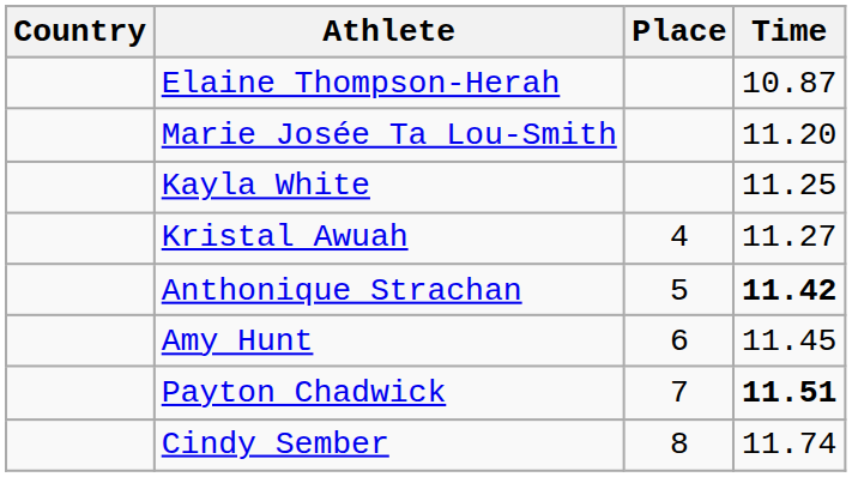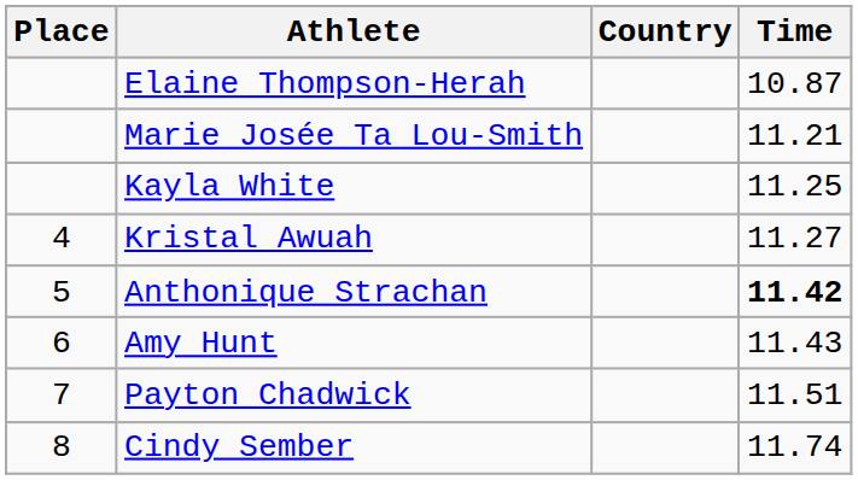 <table class="wikitable mw-datatable sortable">
 <tr>
+<th>Place</th>
+<th>Athlete</th>
 <th>Country</th>
-<th>Athlete</th>
-<th>Place</th>
 <th>Time</th>
 </tr>
 <tr>
+<td align=center></td>
+<td><a href='#'>Elaine Thompson-Herah</a></td>
 <td></td>
-<td><a href='#'>Elaine Thompson-Herah</a></td>
-<td align=center></td>
 <td>10.87</td>
 </tr>
 <tr>
+<td align=center></td>
+<td><a href='#'>Marie Josée Ta Lou-Smith</a></td>
 <td></td>
-<td><a href='#'>Marie Josée Ta Lou-Smith</a></td>
-<td align=center></td>
-<td>11.20</td>
+<td>11.21</td>
 </tr>
 <tr>
+<td align=center></td>
+<td><a href='#'>Kayla White</a></td>
 <td></td>
-<td><a href='#'>Kayla White</a></td>
-<td align=center></td>
 <td>11.25</td>
 </tr>
 <tr>
+<td align=center>4</td>
+<td><a href='#'>Kristal Awuah</a></td>
 <td></td>
-<td><a href='#'>Kristal Awuah</a></td>
-<td align=center>4</td>
 <td>11.27</td>
 </tr>
 <tr>
+<td align=center>5</td>
+<td><a href='#'>Anthonique Strachan</a></td>
 <td></td>
-<td><a href='#'>Anthonique Strachan</a></td>
-<td align=center>5</td>
 <td><strong>11.42</strong></td>
 </tr>
 <tr>
+<td align=center>6</td>
+<td><a href='#'>Amy Hunt</a></td>
 <td></td>
-<td><a href='#'>Amy Hunt</a></td>
-<td align=center>6</td>
-<td>11.45</td>
+<td>11.43</td>
 </tr>
 <tr>
+<td align=center>7</td>
+<td><a href='#'>Payton Chadwick</a></td>
 <td></td>
-<td><a href='#'>Payton Chadwick</a></td>
-<td align=center>7</td>
-<td><strong>11.51 </strong></td>
+<td>11.51 </td>
 </tr>
 <tr>
+<td align=center>8</td>
+<td><a href='#'>Cindy Sember</a></td>
 <td></td>
-<td><a href='#'>Cindy Sember</a></td>
-<td align=center>8</td>
 <td>11.74</td>
 </tr>
 </table>
